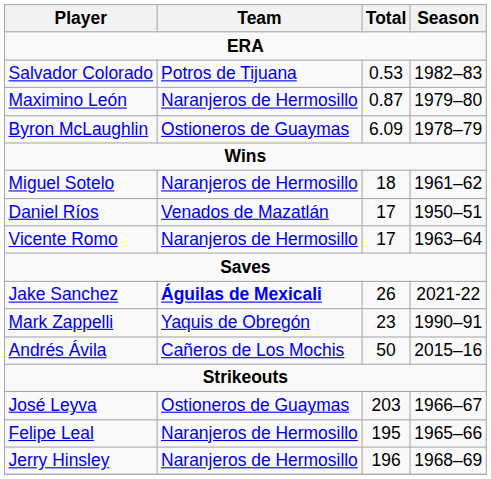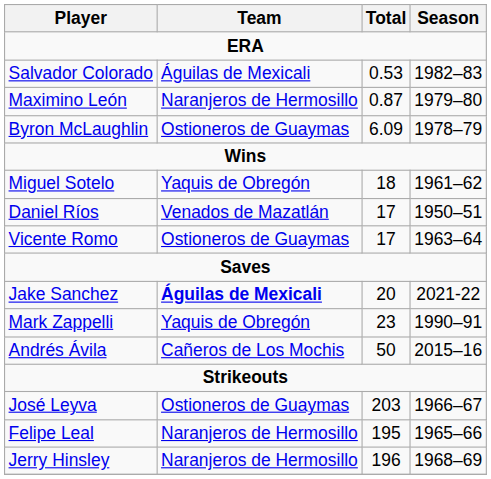 <table class="wikitable" style="clear: left">
 <tr style="text-align:center;">
 <th>Player</th>
 <th>Team</th>
 <th>Total</th>
 <th>Season</th>
 </tr>
 <tr>
 <td colspan="4" style="text-align:center;"><strong>ERA</strong></td>
 </tr>
 <tr>
 <td> <a href='#'>Salvador Colorado</a></td>
-<td><a href='#'>Potros de Tijuana</a></td>
+<td><a href='#'>Águilas de Mexicali</a></td>
 <td align=center>0.53</td>
 <td align=center>1982–83</td>
 </tr>
 <tr>
 <td> <a href='#'>Maximino León</a></td>
 <td><a href='#'>Naranjeros de Hermosillo</a></td>
 <td align=center>0.87</td>
 <td align=center>1979–80</td>
 </tr>
 <tr>
 <td> <a href='#'>Byron McLaughlin</a></td>
 <td><a href='#'>Ostioneros de Guaymas</a></td>
 <td align=center>6.09</td>
 <td align=center>1978–79</td>
 </tr>
 <tr>
 <td colspan="4" style="text-align:center;"><strong>Wins</strong></td>
 </tr>
 <tr>
 <td> <a href='#'>Miguel Sotelo</a></td>
-<td><a href='#'>Naranjeros de Hermosillo</a></td>
+<td><a href='#'>Yaquis de Obregón</a></td>
 <td align=center>18</td>
 <td align=center>1961–62</td>
 </tr>
 <tr>
 <td> <a href='#'>Daniel Ríos</a></td>
 <td><a href='#'>Venados de Mazatlán</a></td>
 <td align=center>17</td>
 <td align=center>1950–51</td>
 </tr>
 <tr>
 <td> <a href='#'>Vicente Romo</a></td>
-<td><a href='#'>Naranjeros de Hermosillo</a></td>
+<td><a href='#'>Ostioneros de Guaymas</a></td>
 <td align=center>17</td>
 <td align=center>1963–64</td>
 </tr>
 <tr>
 <td colspan="4" style="text-align:center;"><strong>Saves</strong></td>
 </tr>
 <tr>
 <td> <a href='#'>Jake Sanchez</a></td>
 <td><strong><a href='#'>Águilas de Mexicali</a></strong></td>
-<td align=center>26</td>
+<td align=center>20</td>
 <td align=center>2021-22</td>
 </tr>
 <tr>
 <td> <a href='#'>Mark Zappelli</a></td>
 <td><a href='#'>Yaquis de Obregón</a></td>
 <td align=center>23</td>
 <td align=center>1990–91</td>
 </tr>
 <tr>
 <td> <a href='#'>Andrés Ávila</a></td>
 <td><a href='#'>Cañeros de Los Mochis</a></td>
 <td align=center>50</td>
 <td align=center>2015–16</td>
 </tr>
 <tr>
 <td colspan="4" style="text-align:center;"><strong>Strikeouts</strong></td>
 </tr>
 <tr>
 <td> <a href='#'>José Leyva</a></td>
 <td><a href='#'>Ostioneros de Guaymas</a></td>
 <td align=center>203</td>
 <td align=center>1966–67</td>
 </tr>
 <tr>
 <td> <a href='#'>Felipe Leal</a></td>
 <td><a href='#'>Naranjeros de Hermosillo</a></td>
 <td align=center>195</td>
 <td align=center>1965–66</td>
 </tr>
 <tr>
 <td> <a href='#'>Jerry Hinsley</a></td>
 <td><a href='#'>Naranjeros de Hermosillo</a></td>
 <td align=center>196</td>
 <td align=center>1968–69</td>
 </tr>
 <tr>
 </tr>
 </table>
